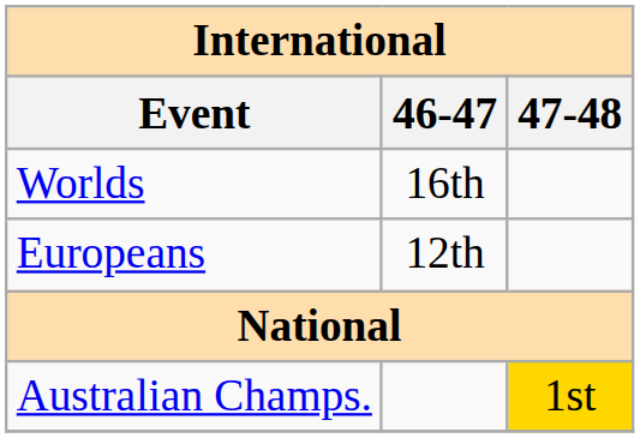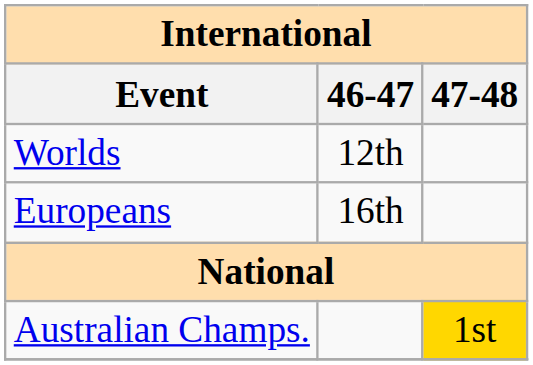 <table class="wikitable">
 <tr>
 <th style="background-color: #ffdead; " colspan=4 align=center>International</th>
 </tr>
 <tr>
 <th>Event</th>
 <th>46-47</th>
 <th>47-48</th>
 </tr>
 <tr>
 <td><a href='#'>Worlds</a></td>
-<td align="center">16th</td>
+<td align="center">12th</td>
 <td></td>
 </tr>
 <tr>
 <td><a href='#'>Europeans</a></td>
-<td align="center">12th</td>
+<td align="center">16th</td>
 <td></td>
 </tr>
 <tr>
 <th style="background-color: #ffdead; " colspan=4 align=center>National</th>
 </tr>
 <tr>
 <td><a href='#'>Australian Champs.</a></td>
 <td></td>
 <td align="center" bgcolor="gold">1st</td>
 </tr>
 <tr>
 </tr>
 </table>
